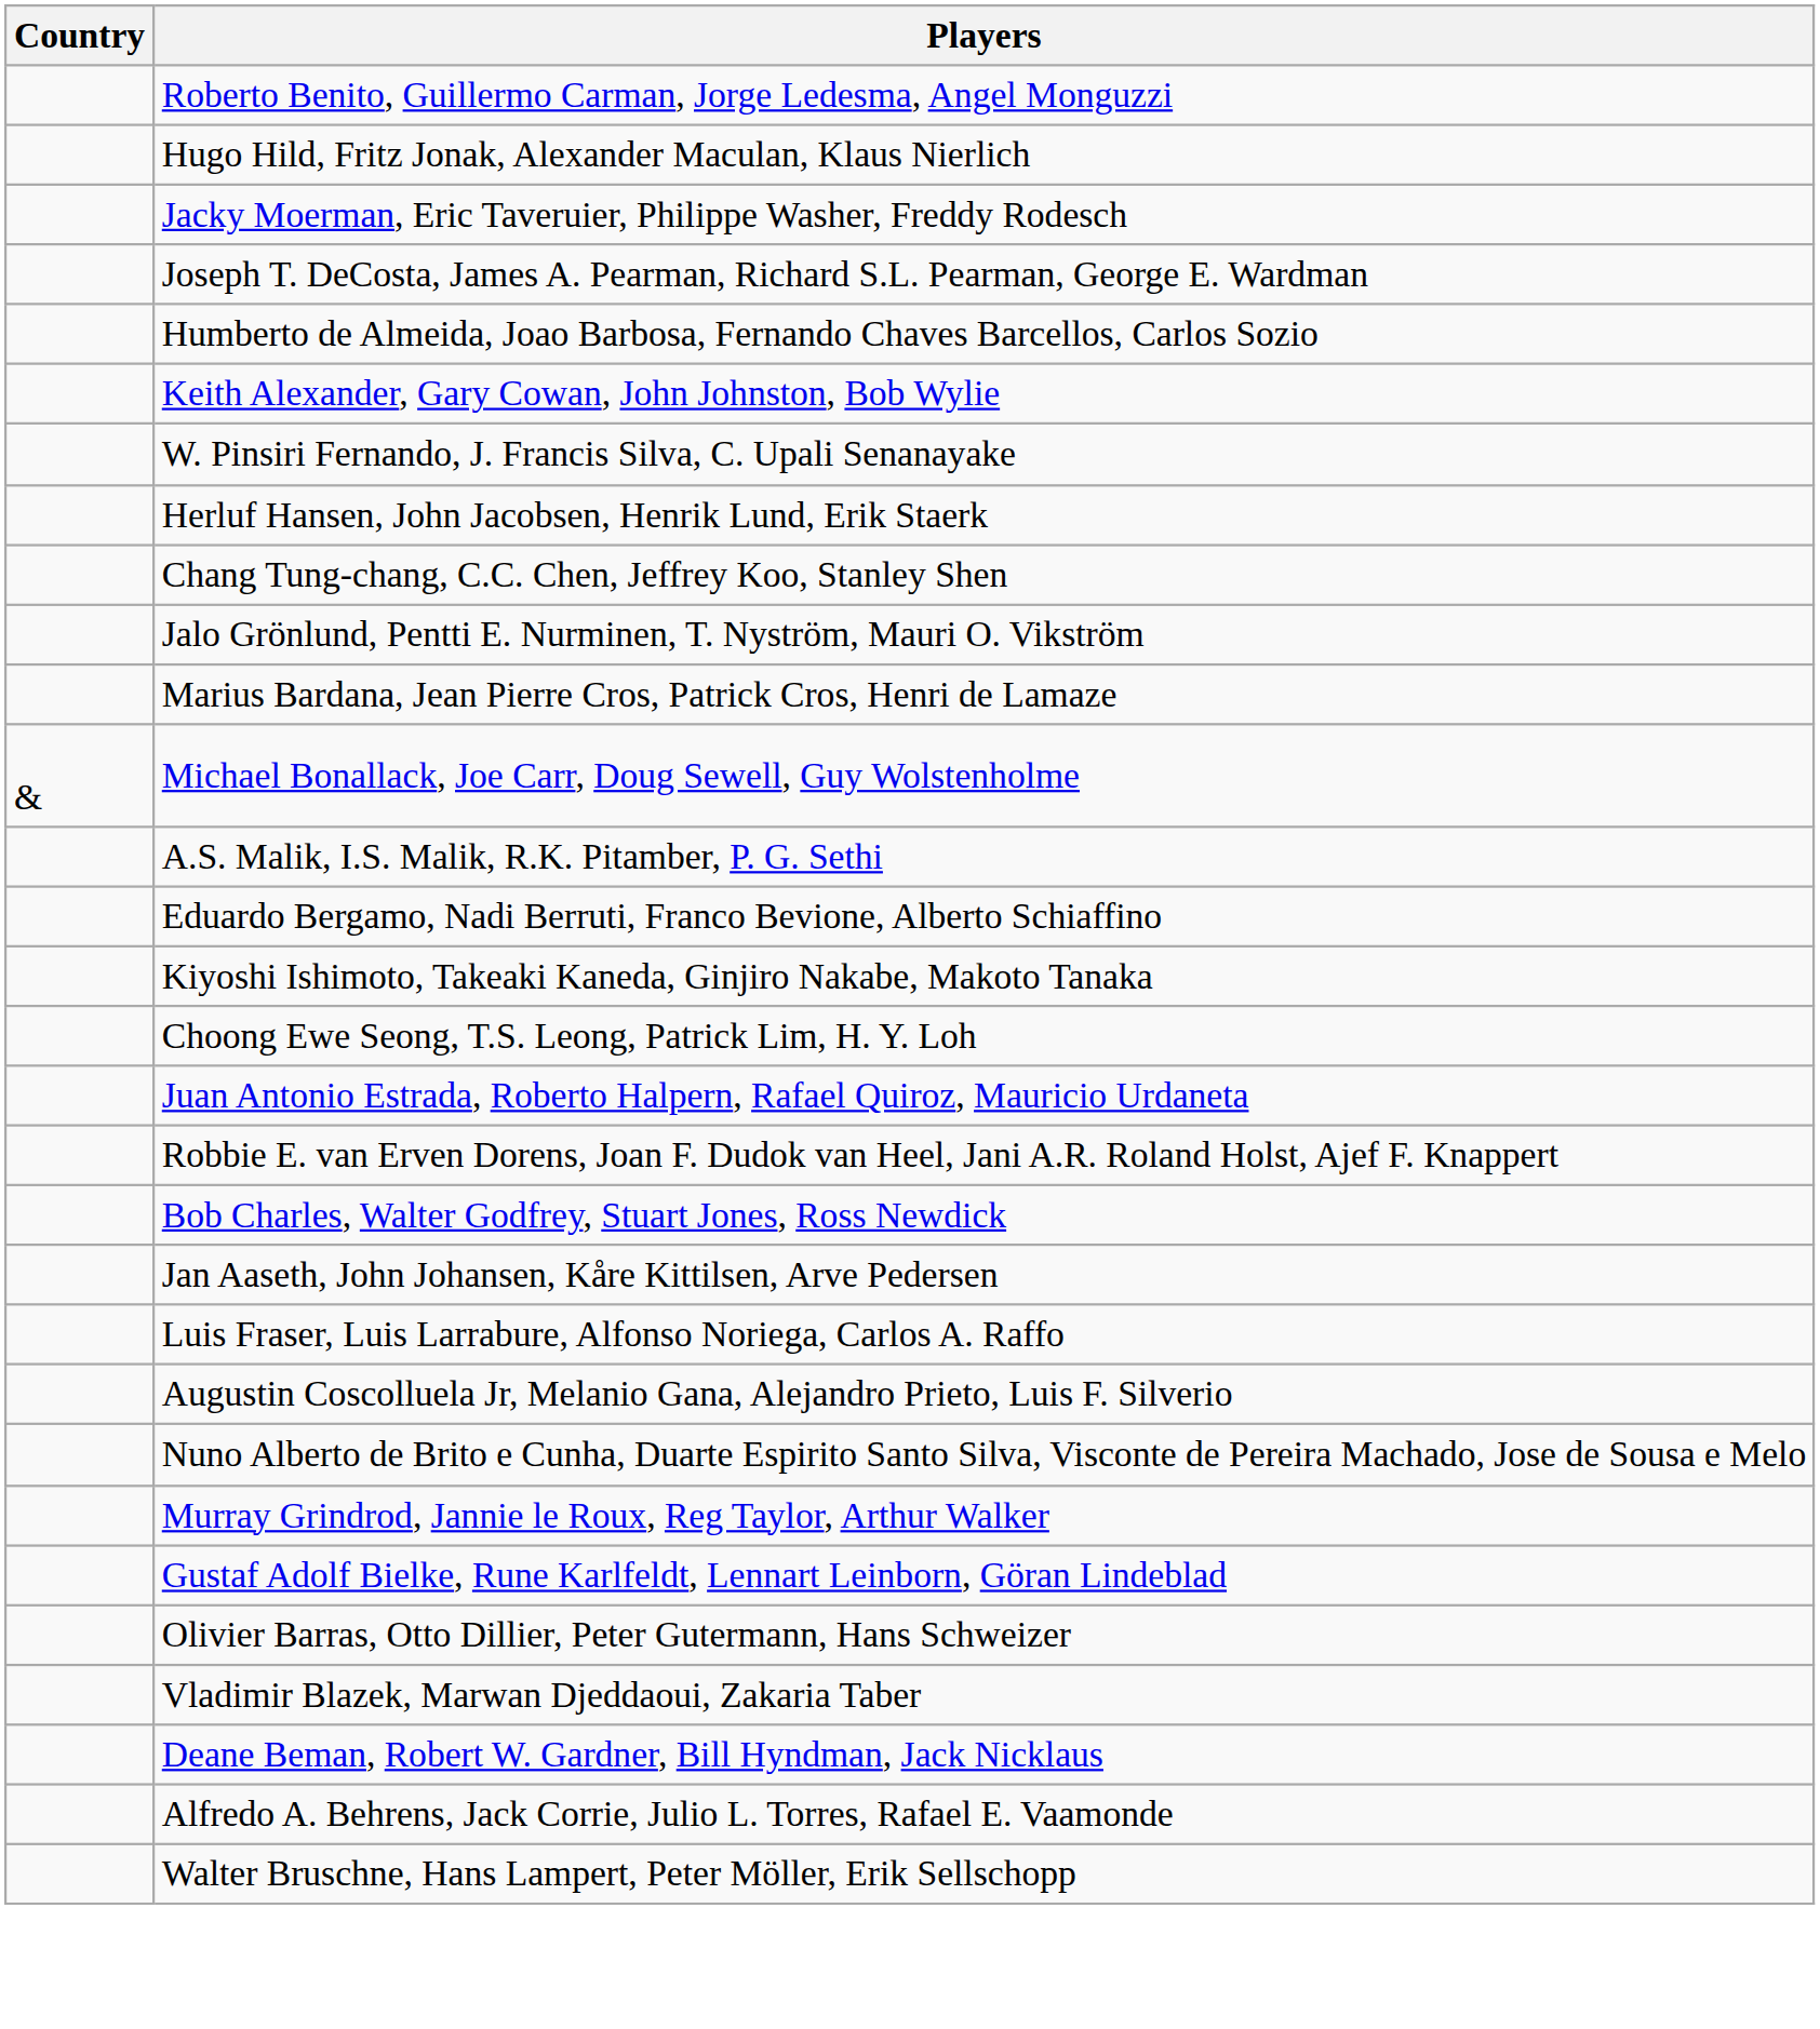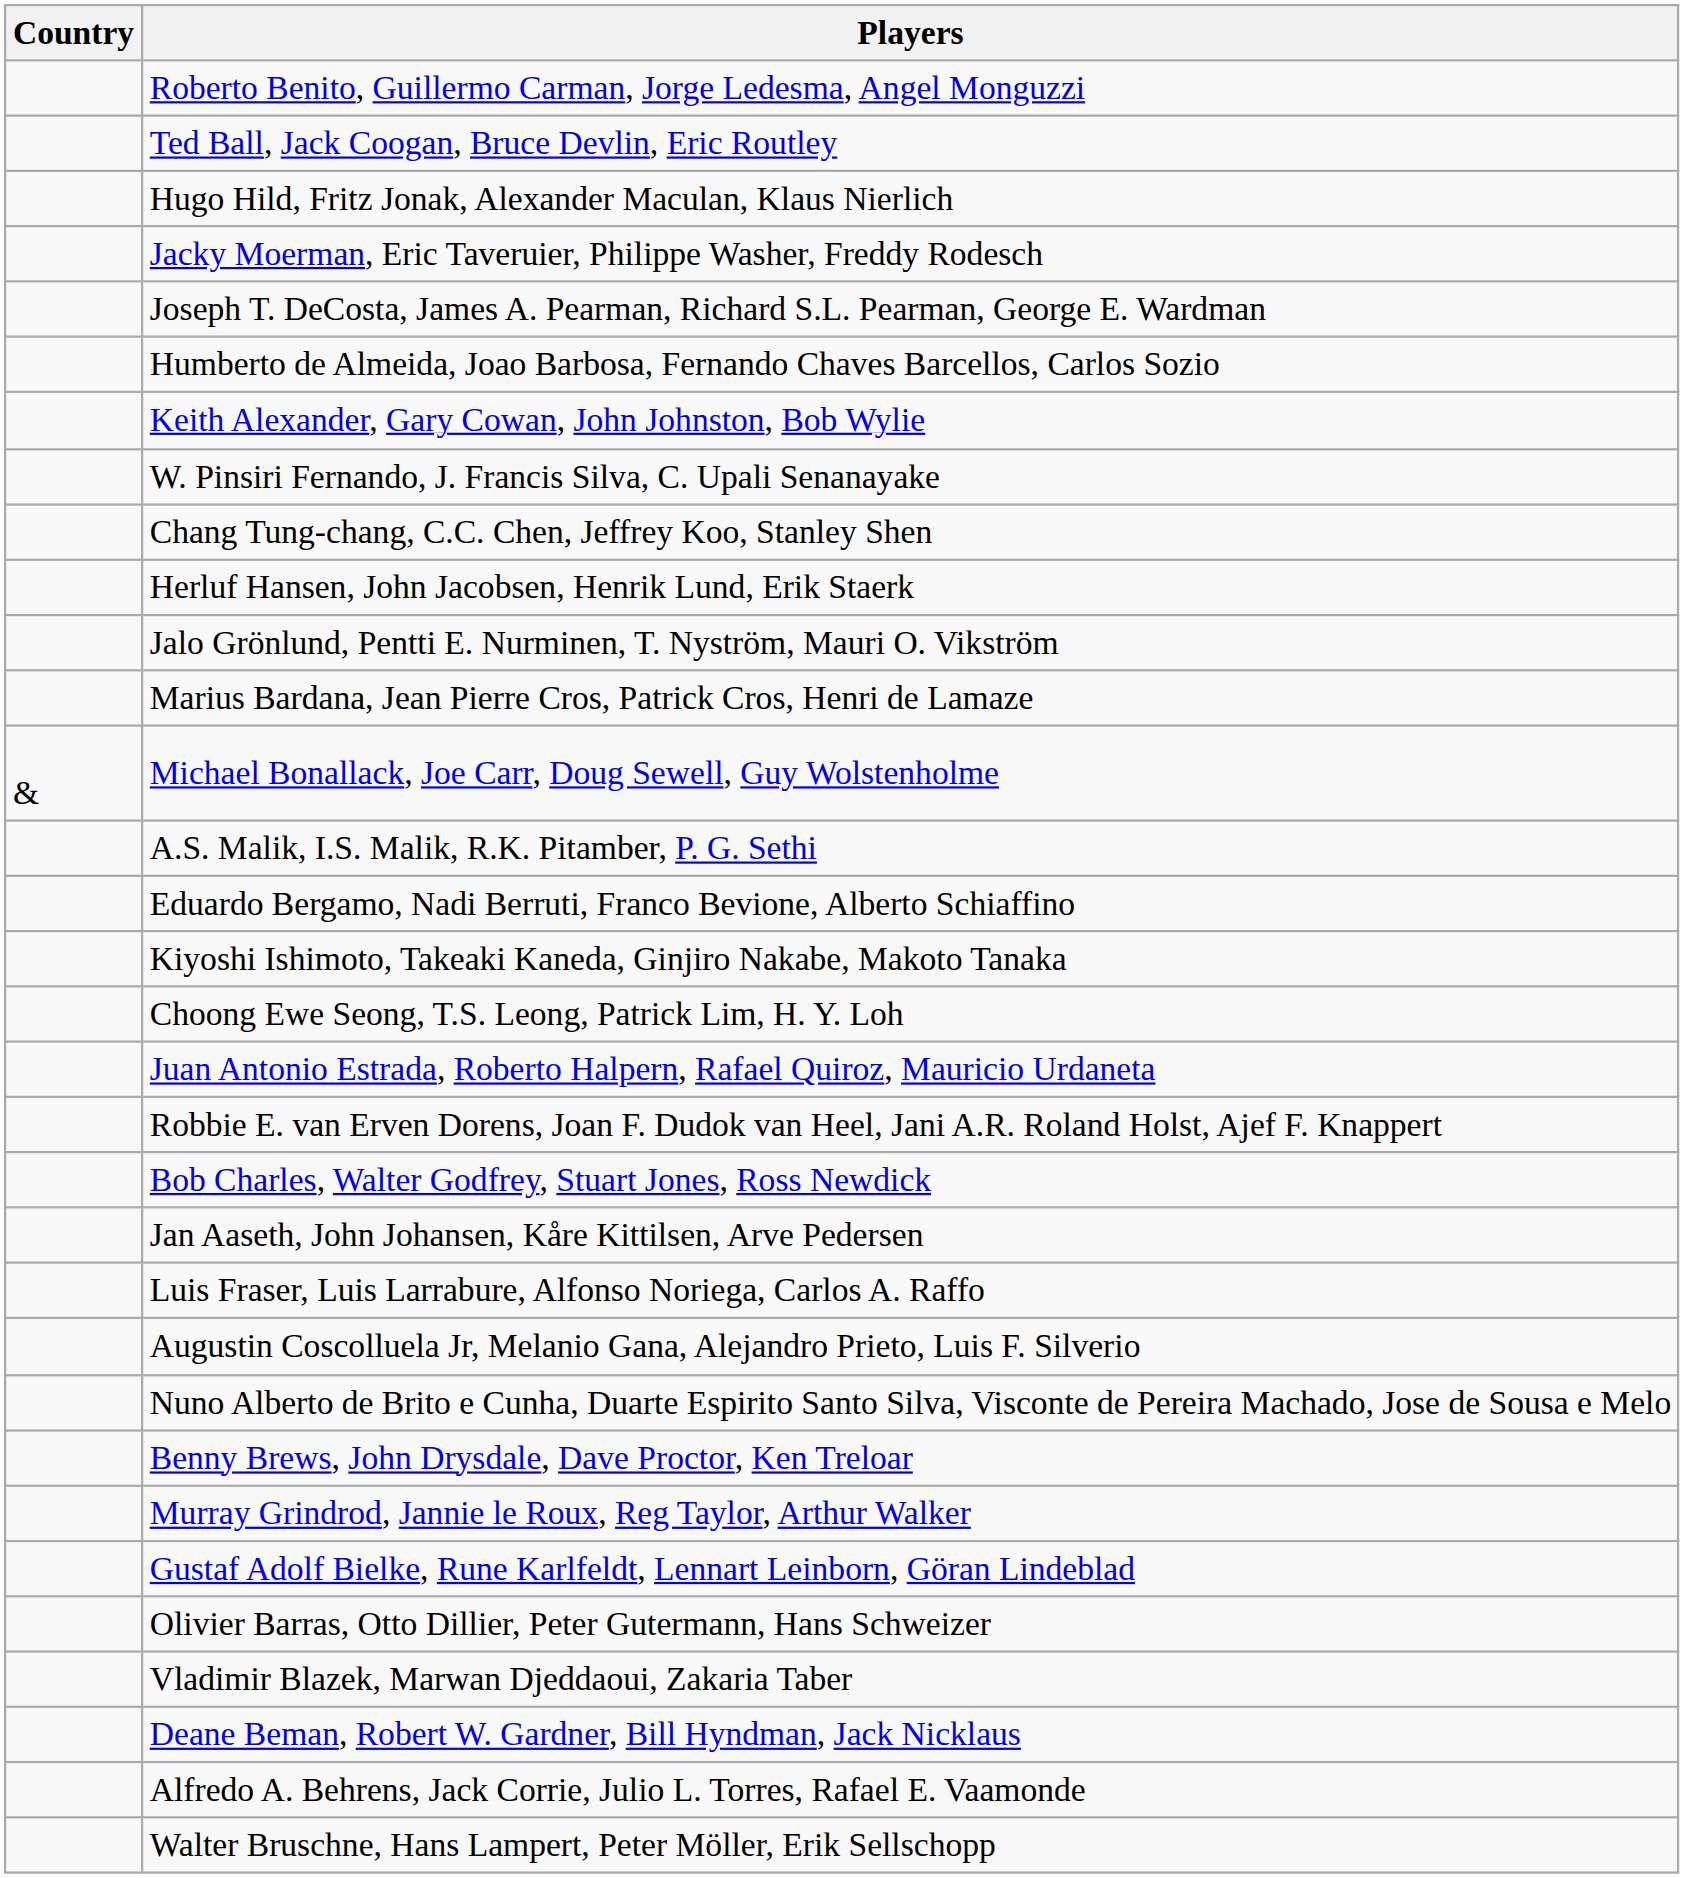 <table class="wikitable" style="font-size:95%;">
 <tr>
 <th>Country</th>
 <th>Players</th>
 </tr>
 <tr>
 <td></td>
 <td><a href='#'>Roberto Benito</a>, <a href='#'>Guillermo Carman</a>, <a href='#'>Jorge Ledesma</a>, <a href='#'>Angel Monguzzi</a></td>
+</tr>
+<tr>
+<td></td>
+<td><a href='#'>Ted Ball</a>, <a href='#'>Jack Coogan</a>, <a href='#'>Bruce Devlin</a>, <a href='#'>Eric Routley</a></td>
 </tr>
 <tr>
 <td></td>
 <td>Hugo Hild, Fritz Jonak, Alexander Maculan, Klaus Nierlich</td>
 </tr>
 <tr>
 <td></td>
 <td><a href='#'>Jacky Moerman</a>, Eric Taveruier, Philippe Washer, Freddy Rodesch</td>
 </tr>
 <tr>
 <td></td>
 <td>Joseph T. DeCosta, James A. Pearman, Richard S.L. Pearman, George E. Wardman</td>
 </tr>
 <tr>
 <td></td>
 <td>Humberto de Almeida, Joao Barbosa, Fernando Chaves Barcellos, Carlos Sozio</td>
 </tr>
 <tr>
 <td></td>
 <td><a href='#'>Keith Alexander</a>, <a href='#'>Gary Cowan</a>, <a href='#'>John Johnston</a>, <a href='#'>Bob Wylie</a></td>
 </tr>
 <tr>
 <td></td>
 <td>W. Pinsiri Fernando, J. Francis Silva, C. Upali Senanayake</td>
 </tr>
 <tr>
 <td></td>
-<td>Herluf Hansen, John Jacobsen, Henrik Lund, Erik Staerk</td>
+<td>Chang Tung-chang, C.C. Chen, Jeffrey Koo, Stanley Shen</td>
 </tr>
 <tr>
 <td></td>
-<td>Chang Tung-chang, C.C. Chen, Jeffrey Koo, Stanley Shen</td>
+<td>Herluf Hansen, John Jacobsen, Henrik Lund, Erik Staerk</td>
 </tr>
 <tr>
 <td></td>
 <td>Jalo Grönlund, Pentti E. Nurminen, T. Nyström, Mauri O. Vikström</td>
 </tr>
 <tr>
 <td></td>
 <td>Marius Bardana, Jean Pierre Cros, Patrick Cros, Henri de Lamaze</td>
 </tr>
 <tr>
 <td><br>& </td>
 <td><a href='#'>Michael Bonallack</a>, <a href='#'>Joe Carr</a>, <a href='#'>Doug Sewell</a>, <a href='#'>Guy Wolstenholme</a></td>
 </tr>
 <tr>
 <td></td>
 <td>A.S. Malik, I.S. Malik, R.K. Pitamber, <a href='#'>P. G. Sethi</a></td>
 </tr>
 <tr>
 <td></td>
 <td>Eduardo Bergamo, Nadi Berruti, Franco Bevione, Alberto Schiaffino</td>
 </tr>
 <tr>
 <td></td>
 <td>Kiyoshi Ishimoto, Takeaki Kaneda, Ginjiro Nakabe, Makoto Tanaka</td>
 </tr>
 <tr>
 <td></td>
 <td>Choong Ewe Seong, T.S. Leong, Patrick Lim, H. Y. Loh</td>
 </tr>
 <tr>
 <td></td>
 <td><a href='#'>Juan Antonio Estrada</a>, <a href='#'>Roberto Halpern</a>, <a href='#'>Rafael Quiroz</a>, <a href='#'>Mauricio Urdaneta</a></td>
 </tr>
 <tr>
 <td></td>
 <td>Robbie E. van Erven Dorens, Joan F. Dudok van Heel, Jani A.R. Roland Holst, Ajef F. Knappert</td>
 </tr>
 <tr>
 <td></td>
 <td><a href='#'>Bob Charles</a>, <a href='#'>Walter Godfrey</a>, <a href='#'>Stuart Jones</a>, <a href='#'>Ross Newdick</a></td>
 </tr>
 <tr>
 <td></td>
 <td>Jan Aaseth, John Johansen, Kåre Kittilsen, Arve Pedersen</td>
 </tr>
 <tr>
 <td></td>
 <td>Luis Fraser, Luis Larrabure, Alfonso Noriega, Carlos A. Raffo</td>
 </tr>
 <tr>
 <td></td>
 <td>Augustin Coscolluela Jr, Melanio Gana, Alejandro Prieto, Luis F. Silverio</td>
 </tr>
 <tr>
 <td></td>
 <td>Nuno Alberto de Brito e Cunha, Duarte Espirito Santo Silva, Visconte de Pereira Machado, Jose de Sousa e Melo</td>
 </tr>
 <tr>
 <td></td>
+<td><a href='#'>Benny Brews</a>, <a href='#'>John Drysdale</a>, <a href='#'>Dave Proctor</a>, <a href='#'>Ken Treloar</a></td>
+</tr>
+<tr>
+<td></td>
 <td><a href='#'>Murray Grindrod</a>, <a href='#'>Jannie le Roux</a>, <a href='#'>Reg Taylor</a>, <a href='#'>Arthur Walker</a></td>
 </tr>
 <tr>
 <td></td>
 <td><a href='#'>Gustaf Adolf Bielke</a>, <a href='#'>Rune Karlfeldt</a>, <a href='#'>Lennart Leinborn</a>, <a href='#'>Göran Lindeblad</a></td>
 </tr>
 <tr>
 <td></td>
 <td>Olivier Barras, Otto Dillier, Peter Gutermann, Hans Schweizer</td>
 </tr>
 <tr>
 <td></td>
 <td>Vladimir Blazek, Marwan Djeddaoui,  Zakaria Taber</td>
 </tr>
 <tr>
 <td></td>
 <td><a href='#'>Deane Beman</a>, <a href='#'>Robert W. Gardner</a>, <a href='#'>Bill Hyndman</a>, <a href='#'>Jack Nicklaus</a></td>
 </tr>
 <tr>
 <td></td>
 <td>Alfredo A. Behrens, Jack Corrie, Julio L. Torres, Rafael E. Vaamonde</td>
 </tr>
 <tr>
 <td></td>
 <td>Walter Bruschne, Hans Lampert, Peter Möller, Erik Sellschopp</td>
 </tr>
 </table>
